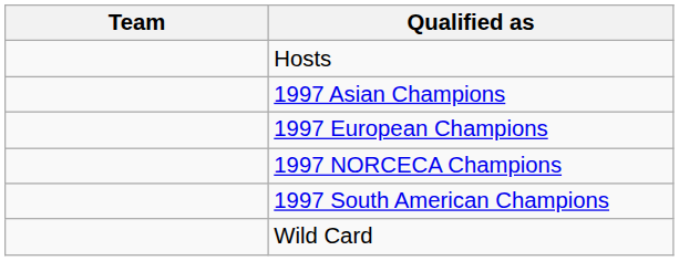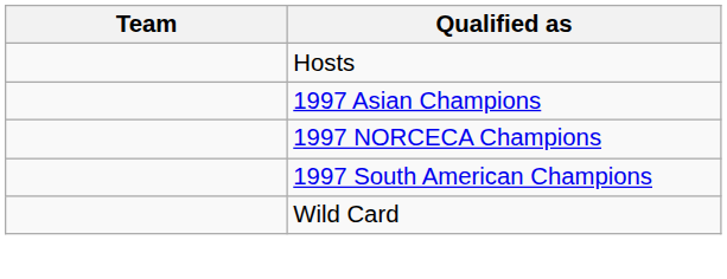 <table class="wikitable">
 <tr>
 <th width=180>Team</th>
 <th width=280>Qualified as</th>
 </tr>
 <tr>
 <td></td>
 <td>Hosts</td>
 </tr>
 <tr>
 <td></td>
 <td><a href='#'>1997 Asian Champions</a></td>
 </tr>
 <tr>
 <td></td>
-<td><a href='#'>1997 European Champions</a></td>
-</tr>
-<tr>
-<td></td>
 <td><a href='#'>1997 NORCECA Champions</a></td>
 </tr>
 <tr>
 <td></td>
 <td><a href='#'>1997 South American Champions</a></td>
 </tr>
 <tr>
 <td></td>
 <td>Wild Card</td>
 </tr>
 </table>
